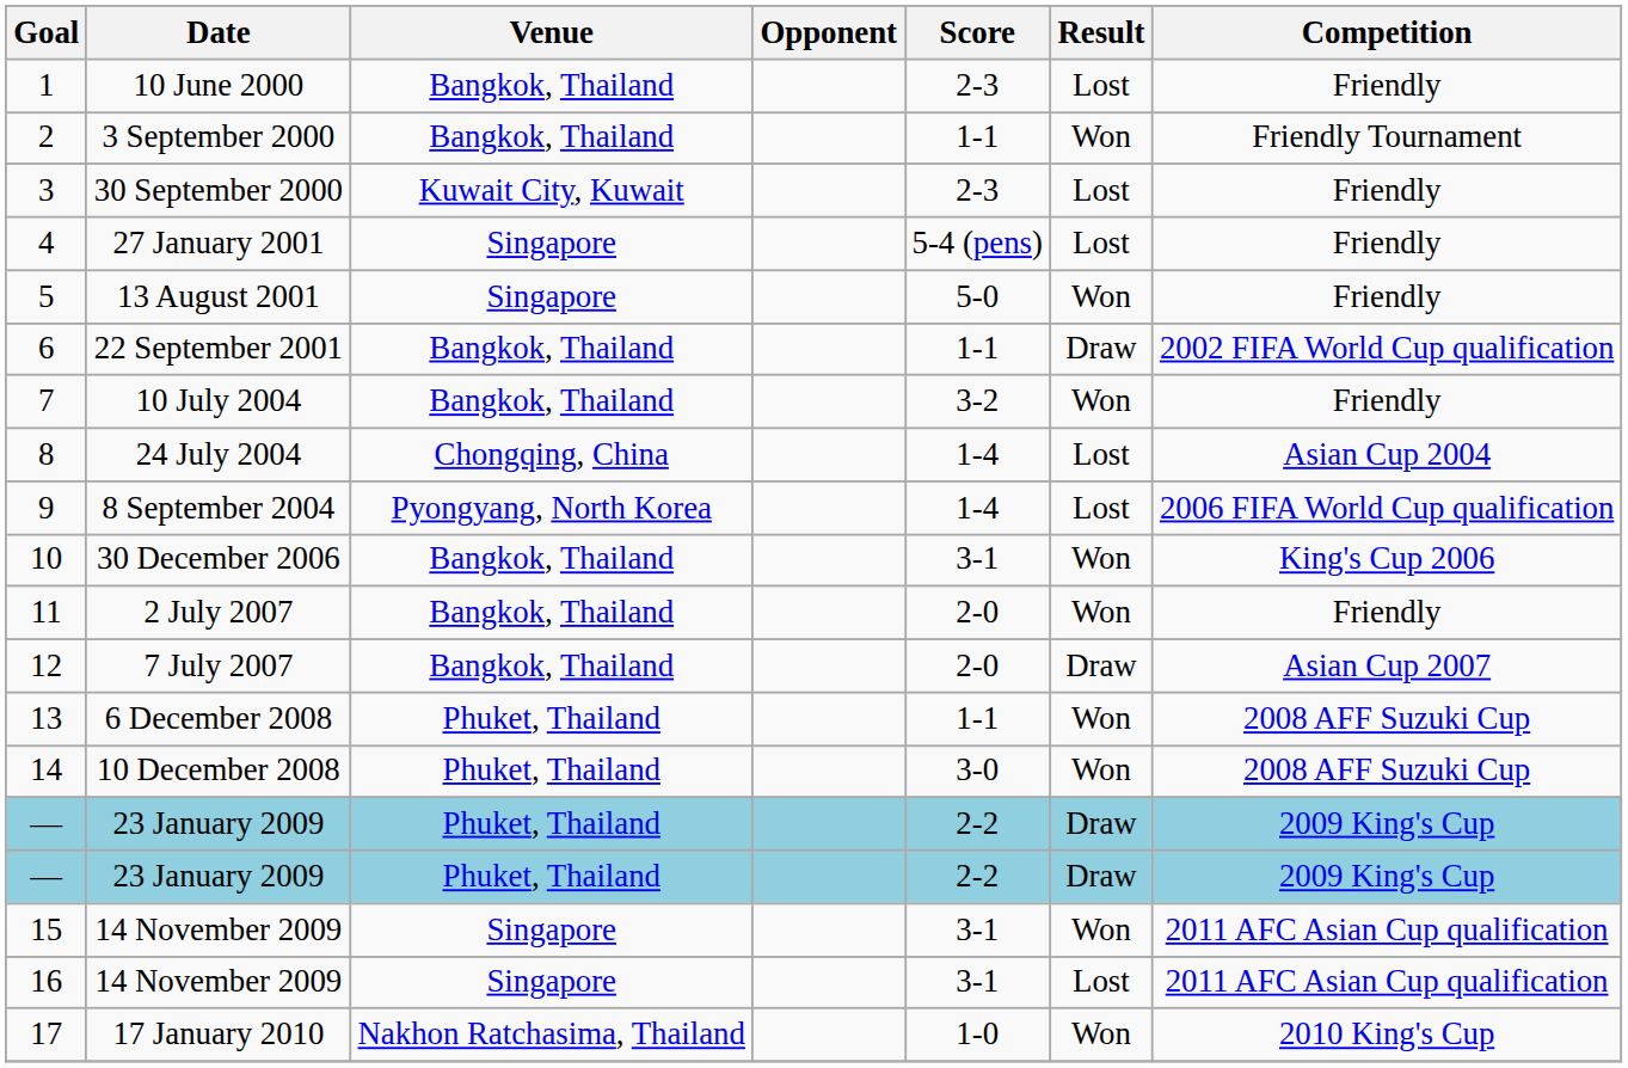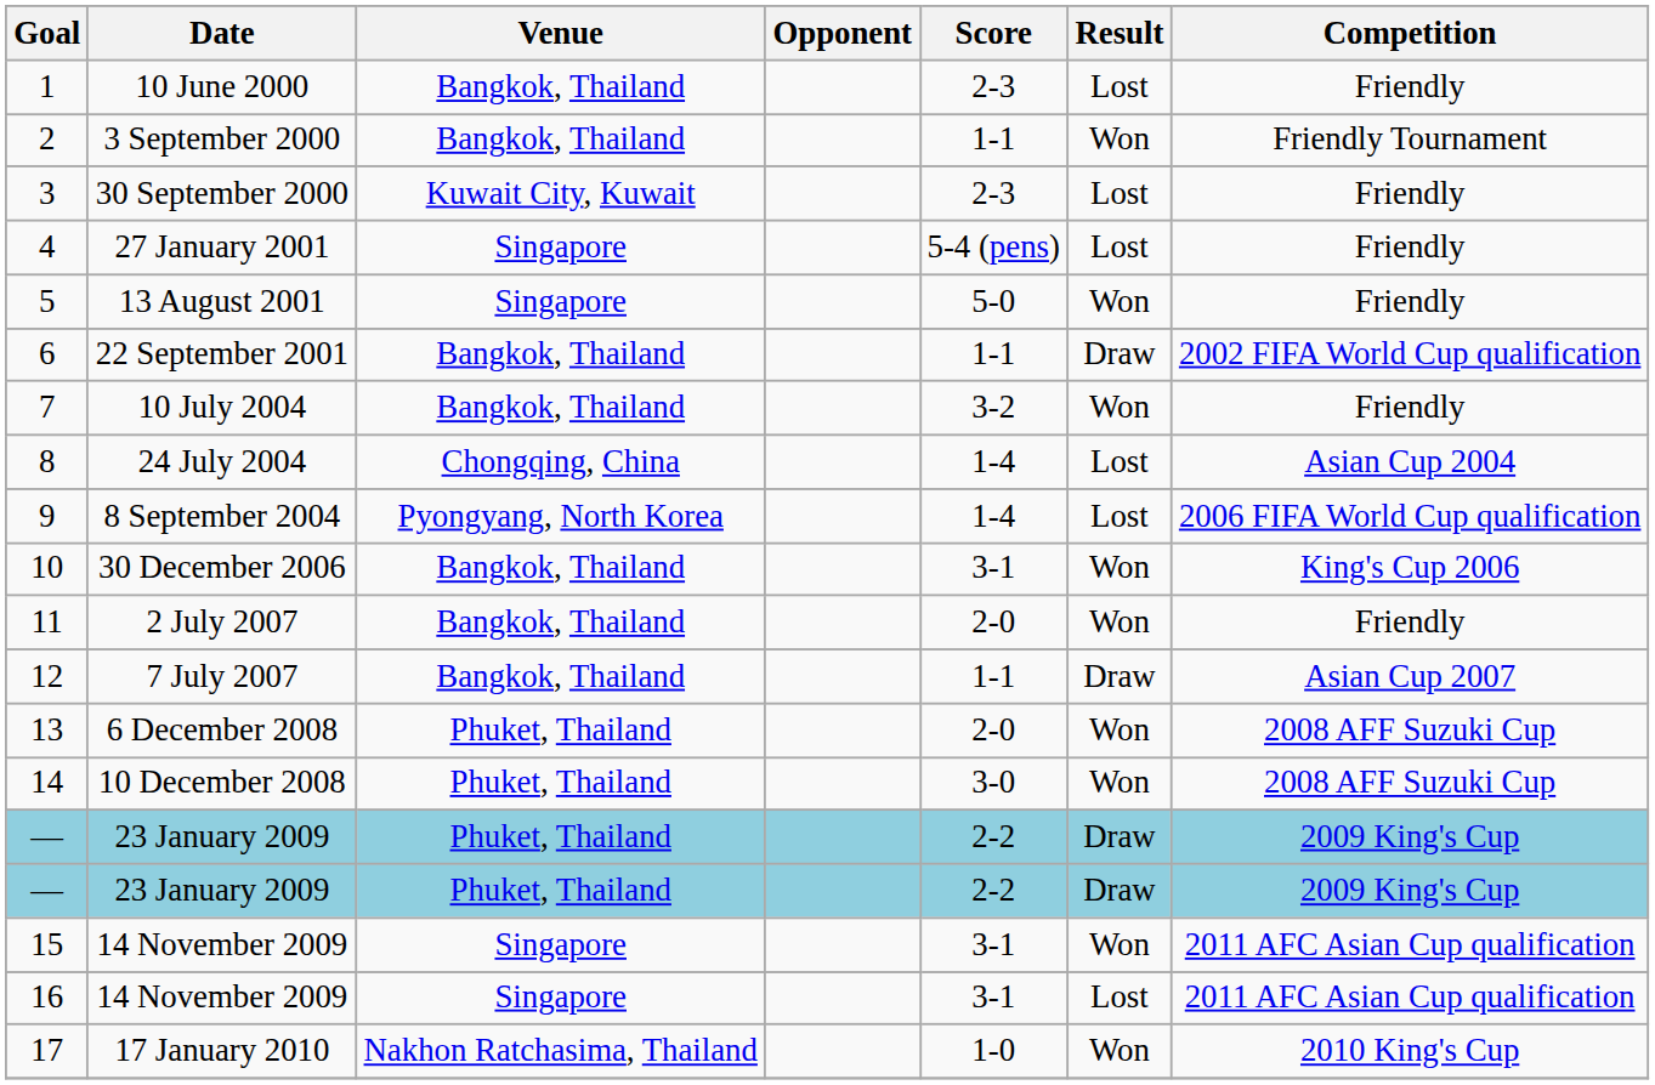 <table class="wikitable sortable" style="font-size:90%; text-align: center;">
 <tr>
 <th>Goal</th>
 <th>Date</th>
 <th>Venue</th>
 <th>Opponent</th>
 <th>Score</th>
 <th>Result</th>
 <th>Competition</th>
 </tr>
 <tr>
 <td>1</td>
 <td>10 June 2000</td>
 <td><a href='#'>Bangkok</a>, <a href='#'>Thailand</a></td>
 <td></td>
 <td>2-3</td>
 <td>Lost</td>
 <td>Friendly</td>
 </tr>
 <tr>
 <td>2</td>
 <td>3 September 2000</td>
 <td><a href='#'>Bangkok</a>, <a href='#'>Thailand</a></td>
 <td></td>
 <td>1-1</td>
 <td>Won</td>
 <td>Friendly Tournament</td>
 </tr>
 <tr>
 <td>3</td>
 <td>30 September 2000</td>
 <td><a href='#'>Kuwait City</a>, <a href='#'>Kuwait</a></td>
 <td></td>
 <td>2-3</td>
 <td>Lost</td>
 <td>Friendly</td>
 </tr>
 <tr>
 <td>4</td>
 <td>27 January 2001</td>
 <td><a href='#'>Singapore</a></td>
 <td></td>
 <td>5-4 (<a href='#'>pens</a>)</td>
 <td>Lost</td>
 <td>Friendly</td>
 </tr>
 <tr>
 <td>5</td>
 <td>13 August 2001</td>
 <td><a href='#'>Singapore</a></td>
 <td></td>
 <td>5-0</td>
 <td>Won</td>
 <td>Friendly</td>
 </tr>
 <tr>
 <td>6</td>
 <td>22 September 2001</td>
 <td><a href='#'>Bangkok</a>, <a href='#'>Thailand</a></td>
 <td></td>
 <td>1-1</td>
 <td>Draw</td>
 <td><a href='#'>2002 FIFA World Cup qualification</a></td>
 </tr>
 <tr>
 <td>7</td>
 <td>10 July 2004</td>
 <td><a href='#'>Bangkok</a>, <a href='#'>Thailand</a></td>
 <td></td>
 <td>3-2</td>
 <td>Won</td>
 <td>Friendly</td>
 </tr>
 <tr>
 <td>8</td>
 <td>24 July 2004</td>
 <td><a href='#'>Chongqing</a>, <a href='#'>China</a></td>
 <td></td>
 <td>1-4</td>
 <td>Lost</td>
 <td><a href='#'>Asian Cup 2004</a></td>
 </tr>
 <tr>
 <td>9</td>
 <td>8 September 2004</td>
 <td><a href='#'>Pyongyang</a>, <a href='#'>North Korea</a></td>
 <td></td>
 <td>1-4</td>
 <td>Lost</td>
 <td><a href='#'>2006 FIFA World Cup qualification</a></td>
 </tr>
 <tr>
 <td>10</td>
 <td>30 December 2006</td>
 <td><a href='#'>Bangkok</a>, <a href='#'>Thailand</a></td>
 <td></td>
 <td>3-1</td>
 <td>Won</td>
 <td><a href='#'>King's Cup 2006</a></td>
 </tr>
 <tr>
 <td>11</td>
 <td>2 July 2007</td>
 <td><a href='#'>Bangkok</a>, <a href='#'>Thailand</a></td>
 <td></td>
 <td>2-0</td>
 <td>Won</td>
 <td>Friendly</td>
 </tr>
 <tr>
 <td>12</td>
 <td>7 July 2007</td>
 <td><a href='#'>Bangkok</a>, <a href='#'>Thailand</a></td>
 <td></td>
-<td>2-0</td>
+<td>1-1</td>
 <td>Draw</td>
 <td><a href='#'>Asian Cup 2007</a></td>
 </tr>
 <tr>
 <td>13</td>
 <td>6 December 2008</td>
 <td><a href='#'>Phuket</a>, <a href='#'>Thailand</a></td>
 <td></td>
-<td>1-1</td>
+<td>2-0</td>
 <td>Won</td>
 <td><a href='#'>2008 AFF Suzuki Cup</a></td>
 </tr>
 <tr>
 <td>14</td>
 <td>10 December 2008</td>
 <td><a href='#'>Phuket</a>, <a href='#'>Thailand</a></td>
 <td></td>
 <td>3-0</td>
 <td>Won</td>
 <td><a href='#'>2008 AFF Suzuki Cup</a></td>
 </tr>
 <tr style="background:#8fcfdf;">
 <td>—</td>
 <td>23 January 2009</td>
 <td><a href='#'>Phuket</a>, <a href='#'>Thailand</a></td>
 <td></td>
 <td>2-2</td>
 <td>Draw</td>
 <td><a href='#'>2009 King's Cup</a></td>
 </tr>
 <tr style="background:#8fcfdf;">
 <td>—</td>
 <td>23 January 2009</td>
 <td><a href='#'>Phuket</a>, <a href='#'>Thailand</a></td>
 <td></td>
 <td>2-2</td>
 <td>Draw</td>
 <td><a href='#'>2009 King's Cup</a></td>
 </tr>
 <tr>
 <td>15</td>
 <td>14 November 2009</td>
 <td><a href='#'>Singapore</a></td>
 <td></td>
 <td>3-1</td>
 <td>Won</td>
 <td><a href='#'>2011 AFC Asian Cup qualification</a></td>
 </tr>
 <tr>
 <td>16</td>
 <td>14 November 2009</td>
 <td><a href='#'>Singapore</a></td>
 <td></td>
 <td>3-1</td>
 <td>Lost</td>
 <td><a href='#'>2011 AFC Asian Cup qualification</a></td>
 </tr>
 <tr>
 <td>17</td>
 <td>17 January 2010</td>
 <td><a href='#'>Nakhon Ratchasima</a>, <a href='#'>Thailand</a></td>
 <td></td>
 <td>1-0</td>
 <td>Won</td>
 <td><a href='#'>2010 King's Cup</a></td>
 </tr>
 <tr>
 </tr>
 </table>
